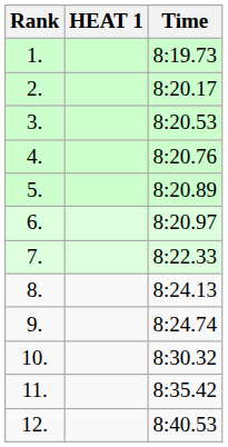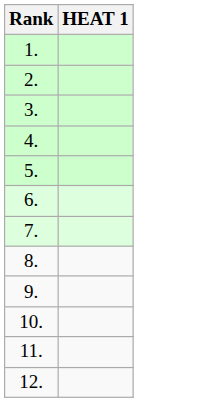 <table class="wikitable" style="text-align:center">
 <tr>
 <th>Rank</th>
 <th>HEAT 1</th>
-<th>Time</th>
 </tr>
 <tr style="background:#ccffcc;">
 <td>1.</td>
 <td align=left></td>
-<td>8:19.73</td>
 </tr>
 <tr style="background:#ccffcc;">
 <td>2.</td>
 <td align=left></td>
-<td>8:20.17</td>
 </tr>
 <tr style="background:#ccffcc;">
 <td>3.</td>
 <td align=left></td>
-<td>8:20.53</td>
 </tr>
 <tr style="background:#ccffcc;">
 <td>4.</td>
 <td align=left></td>
-<td>8:20.76</td>
 </tr>
 <tr style="background:#ccffcc;">
 <td>5.</td>
 <td align=left></td>
-<td>8:20.89</td>
 </tr>
 <tr style="background:#ddffdd;">
 <td>6.</td>
 <td align=left></td>
-<td>8:20.97</td>
 </tr>
 <tr style="background:#ddffdd;">
 <td>7.</td>
 <td align=left></td>
-<td>8:22.33</td>
 </tr>
 <tr>
 <td>8.</td>
 <td align=left></td>
-<td>8:24.13</td>
 </tr>
 <tr>
 <td>9.</td>
 <td align=left></td>
-<td>8:24.74</td>
 </tr>
 <tr>
 <td>10.</td>
 <td align=left></td>
-<td>8:30.32</td>
 </tr>
 <tr>
 <td>11.</td>
 <td align=left></td>
-<td>8:35.42</td>
 </tr>
 <tr>
 <td>12.</td>
 <td align=left></td>
-<td>8:40.53</td>
 </tr>
 </table>
